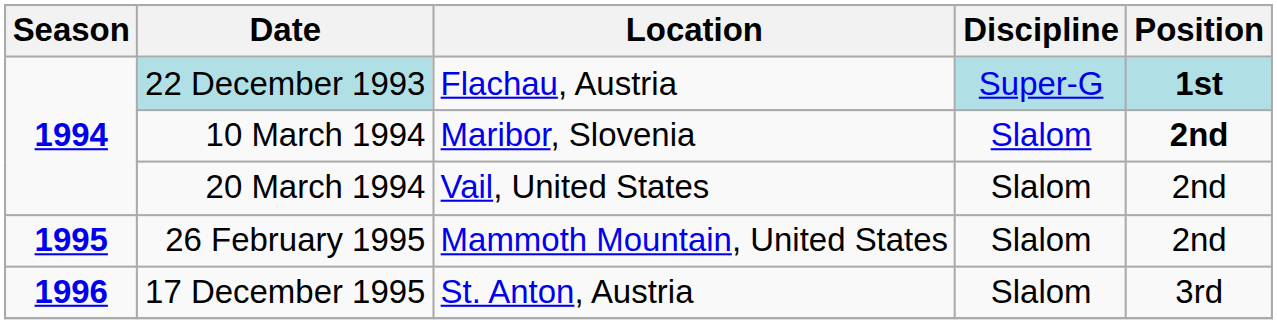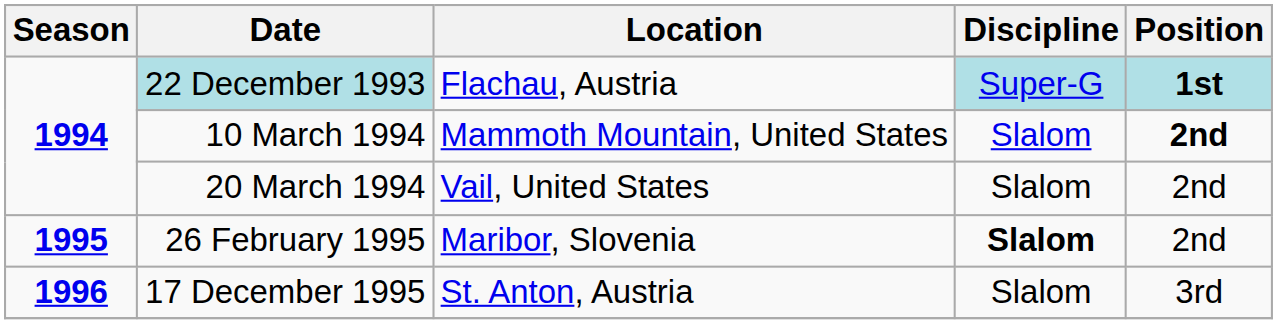 <table class="wikitable" style="text-align:center; font-size:100%;">
 <tr>
 <th>Season</th>
 <th>Date</th>
 <th>Location</th>
 <th>Discipline</th>
 <th>Position</th>
 </tr>
 <tr>
 <td rowspan="3" align=center><strong><a href='#'>1994</a></strong></td>
 <td bgcolor="#BOEOE6" align="right">22 December 1993</td>
 <td align="left"> <a href='#'>Flachau</a>, Austria</td>
 <td bgcolor="#BOEOE6"><a href='#'>Super-G</a></td>
 <td bgcolor="#BOEOE6"><strong>1st</strong></td>
 </tr>
 <tr>
 <td align="right">10 March 1994</td>
-<td align="left"> <a href='#'>Maribor</a>, Slovenia</td>
+<td align="left"> <a href='#'>Mammoth Mountain</a>, United States</td>
 <td><a href='#'>Slalom</a></td>
 <td><strong>2nd</strong></td>
 </tr>
 <tr>
 <td align="right">20 March 1994</td>
 <td align="left"> <a href='#'>Vail</a>, United States</td>
 <td>Slalom</td>
 <td>2nd</td>
 </tr>
 <tr>
 <td align=center><strong><a href='#'>1995</a></strong></td>
 <td align="right">26 February 1995</td>
-<td align="left"> <a href='#'>Mammoth Mountain</a>, United States</td>
-<td>Slalom</td>
+<td align="left"> <a href='#'>Maribor</a>, Slovenia</td>
+<td><strong>Slalom</strong></td>
 <td>2nd</td>
 </tr>
 <tr>
 <td align=center><strong><a href='#'>1996</a></strong></td>
 <td align="right">17 December 1995</td>
 <td align="left"> <a href='#'>St. Anton</a>, Austria</td>
 <td>Slalom</td>
 <td>3rd</td>
 </tr>
 <tr>
 </tr>
 </table>
